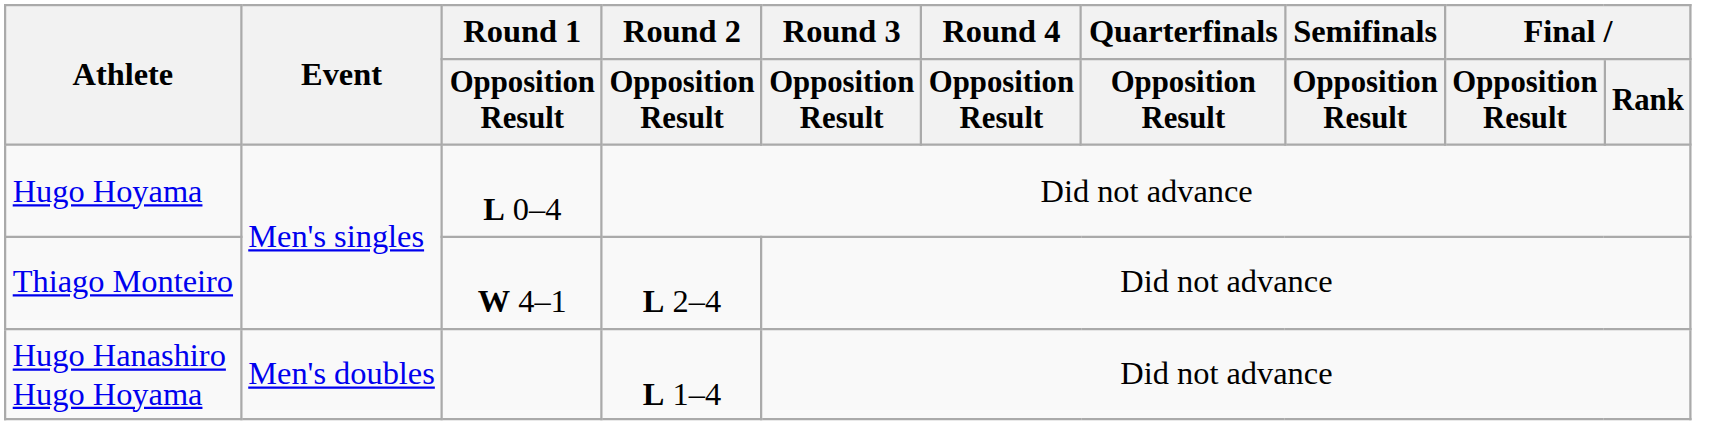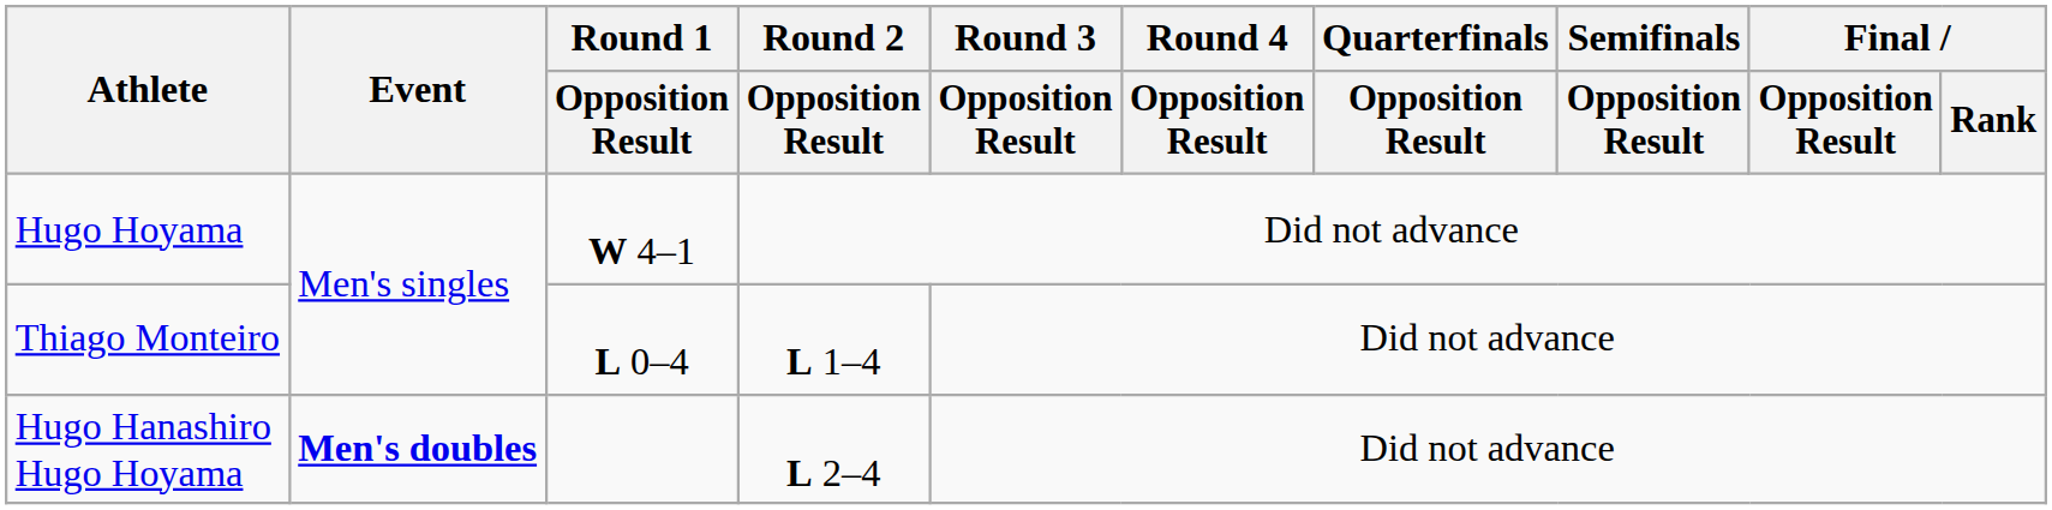 <table class="wikitable" style="font-size:90%">
 <tr>
 <th rowspan="2">Athlete</th>
 <th rowspan="2">Event</th>
 <th>Round 1</th>
 <th>Round 2</th>
 <th>Round 3</th>
 <th>Round 4</th>
 <th>Quarterfinals</th>
 <th>Semifinals</th>
 <th colspan=2>Final / </th>
 </tr>
 <tr style="font-size:95%">
 <th>Opposition<br>Result</th>
 <th>Opposition<br>Result</th>
 <th>Opposition<br>Result</th>
 <th>Opposition<br>Result</th>
 <th>Opposition<br>Result</th>
 <th>Opposition<br>Result</th>
 <th>Opposition<br>Result</th>
 <th>Rank</th>
 </tr>
 <tr align=center>
 <td align=left><a href='#'>Hugo Hoyama</a></td>
 <td align=left rowspan=2><a href='#'>Men's singles</a></td>
-<td><br><strong>L</strong> 0–4</td>
+<td><br><strong>W</strong> 4–1</td>
 <td colspan=7>Did not advance</td>
 </tr>
 <tr align=center>
 <td align=left><a href='#'>Thiago Monteiro</a></td>
-<td><br><strong>W</strong> 4–1</td>
-<td><br><strong>L</strong> 2–4</td>
+<td><br><strong>L</strong> 0–4</td>
+<td><br><strong>L</strong> 1–4</td>
 <td colspan=6>Did not advance</td>
 </tr>
 <tr align=center>
 <td align=left><a href='#'>Hugo Hanashiro</a><br><a href='#'>Hugo Hoyama</a></td>
-<td align=left><a href='#'>Men's doubles</a></td>
+<td align=left><strong><a href='#'>Men's doubles</a></strong></td>
 <td></td>
-<td><br><strong>L</strong> 1–4</td>
+<td><br><strong>L</strong> 2–4</td>
 <td colspan=6>Did not advance</td>
 </tr>
 </table>
